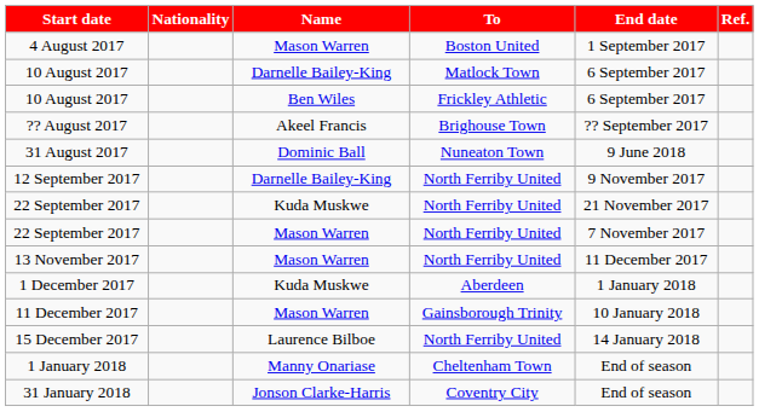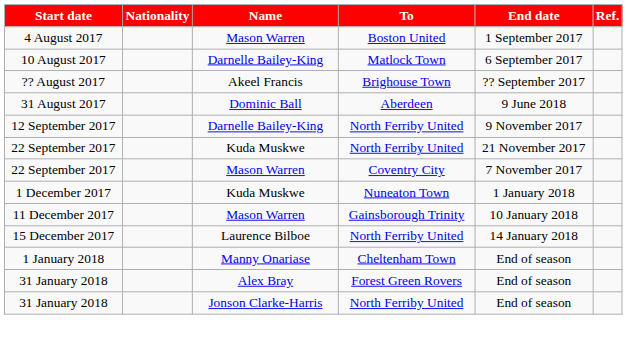 <table class="wikitable"  style="text-align:center; font-size:90%; ">
 <tr>
 <th style="background:#FF0000; color:white; width:120px;">Start date</th>
 <th style="background:#FF0000; color:white; width:50px;">Nationality</th>
 <th style="background:#FF0000; color:white; width:150px;">Name</th>
 <th style="background:#FF0000; color:white; width:140px;">To</th>
 <th style="background:#FF0000; color:white; width:120px;">End date</th>
 <th style="background:#FF0000; color:white; width:25px;">Ref.</th>
 </tr>
 <tr>
 <td>4 August 2017</td>
 <td></td>
 <td><a href='#'>Mason Warren</a></td>
 <td><a href='#'>Boston United</a></td>
 <td>1 September 2017</td>
 <td></td>
 </tr>
 <tr>
 <td>10 August 2017</td>
 <td></td>
 <td><a href='#'>Darnelle Bailey-King</a></td>
 <td><a href='#'>Matlock Town</a></td>
 <td>6 September 2017</td>
 <td></td>
 </tr>
 <tr>
-<td>10 August 2017</td>
-<td></td>
-<td><a href='#'>Ben Wiles</a></td>
-<td><a href='#'>Frickley Athletic</a></td>
-<td>6 September 2017</td>
-<td></td>
-</tr>
-<tr>
 <td>?? August 2017</td>
 <td></td>
 <td>Akeel Francis</td>
 <td><a href='#'>Brighouse Town</a></td>
 <td>?? September 2017</td>
 <td></td>
 </tr>
 <tr>
 <td>31 August 2017</td>
 <td></td>
 <td><a href='#'>Dominic Ball</a></td>
-<td><a href='#'>Nuneaton Town</a></td>
+<td><a href='#'>Aberdeen</a></td>
 <td>9 June 2018</td>
 <td></td>
 </tr>
 <tr>
 <td>12 September 2017</td>
 <td></td>
 <td><a href='#'>Darnelle Bailey-King</a></td>
 <td><a href='#'>North Ferriby United</a></td>
 <td>9 November 2017</td>
 <td></td>
 </tr>
 <tr>
 <td>22 September 2017</td>
 <td></td>
 <td>Kuda Muskwe</td>
 <td><a href='#'>North Ferriby United</a></td>
 <td>21 November 2017</td>
 <td></td>
 </tr>
 <tr>
 <td>22 September 2017</td>
 <td></td>
 <td><a href='#'>Mason Warren</a></td>
-<td><a href='#'>North Ferriby United</a></td>
+<td><a href='#'>Coventry City</a></td>
 <td>7 November 2017</td>
-<td></td>
-</tr>
-<tr>
-<td>13 November 2017</td>
-<td></td>
-<td><a href='#'>Mason Warren</a></td>
-<td><a href='#'>North Ferriby United</a></td>
-<td>11 December 2017</td>
 <td></td>
 </tr>
 <tr>
 <td>1 December 2017</td>
 <td></td>
 <td>Kuda Muskwe</td>
-<td><a href='#'>Aberdeen</a></td>
+<td><a href='#'>Nuneaton Town</a></td>
 <td>1 January 2018</td>
 <td></td>
 </tr>
 <tr>
 <td>11 December 2017</td>
 <td></td>
 <td><a href='#'>Mason Warren</a></td>
 <td><a href='#'>Gainsborough Trinity</a></td>
 <td>10 January 2018</td>
 <td></td>
 </tr>
 <tr>
 <td>15 December 2017</td>
 <td></td>
 <td>Laurence Bilboe</td>
 <td><a href='#'>North Ferriby United</a></td>
 <td>14 January 2018</td>
 <td></td>
 </tr>
 <tr>
 <td>1 January 2018</td>
 <td></td>
 <td><a href='#'>Manny Onariase</a></td>
 <td><a href='#'>Cheltenham Town</a></td>
 <td>End of season</td>
 <td></td>
 </tr>
 <tr>
 <td>31 January 2018</td>
 <td></td>
+<td><a href='#'>Alex Bray</a></td>
+<td><a href='#'>Forest Green Rovers</a></td>
+<td>End of season</td>
+<td></td>
+</tr>
+<tr>
+<td>31 January 2018</td>
+<td></td>
 <td><a href='#'>Jonson Clarke-Harris</a></td>
-<td><a href='#'>Coventry City</a></td>
+<td><a href='#'>North Ferriby United</a></td>
 <td>End of season</td>
 <td></td>
 </tr>
 </table>
